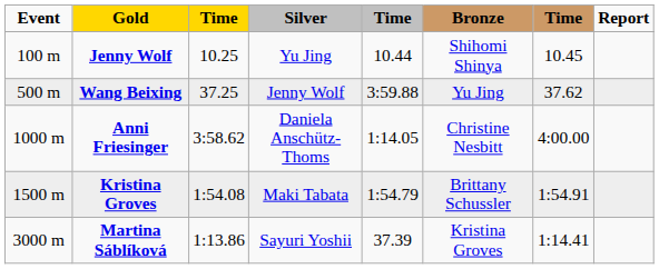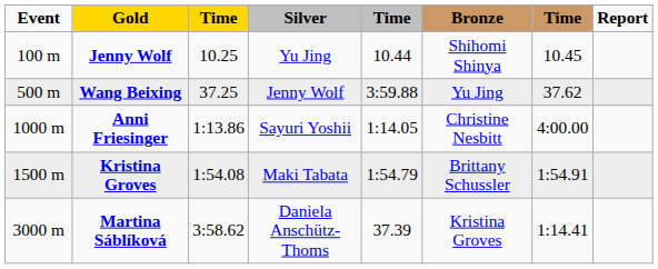 <table class="wikitable">
 <tr>
 <td width="80" align="center"><strong>Event</strong></td>
 <td width="150" bgcolor="gold" align="center"><strong>Gold</strong></td>
 <td width="50" bgcolor="gold" align="center"><strong>Time</strong></td>
 <td width="150" bgcolor="silver" align="center"><strong>Silver</strong></td>
 <td width="50" bgcolor="silver" align="center"><strong>Time</strong></td>
 <td width="150" bgcolor="#CC9966" align="center"><strong>Bronze</strong></td>
 <td width="50" bgcolor="#CC9966" align="center"><strong>Time</strong></td>
 <td width="50" align="center"><strong>Report</strong></td>
 </tr>
 <tr bgcolor="#cccccc">
 </tr>
 <tr>
 <td align="center">100 m</td>
 <td align="center"><strong><a href='#'>Jenny Wolf</a></strong><br><small></small></td>
 <td align="center">10.25</td>
 <td align="center"><a href='#'>Yu Jing</a><br><small></small></td>
 <td align="center">10.44</td>
 <td align="center"><a href='#'>Shihomi Shinya</a><br><small></small></td>
 <td align="center">10.45</td>
 <td align="center"></td>
 </tr>
 <tr bgcolor="#eeeeee">
 <td align="center">500 m</td>
 <td align="center"><strong><a href='#'>Wang Beixing</a></strong><br><small></small></td>
 <td align="center">37.25</td>
 <td align="center"><a href='#'>Jenny Wolf</a><br><small></small></td>
 <td align="center">3:59.88</td>
 <td align="center"><a href='#'>Yu Jing</a><br><small></small></td>
 <td align="center">37.62</td>
 <td align="center"></td>
 </tr>
 <tr>
 <td align="center">1000 m</td>
 <td align="center"><strong><a href='#'>Anni Friesinger</a></strong><br><small></small></td>
-<td align="center">3:58.62</td>
-<td align="center"><a href='#'>Daniela Anschütz-Thoms</a><br><small></small></td>
+<td align="center">1:13.86</td>
+<td align="center"><a href='#'>Sayuri Yoshii</a><br><small></small></td>
 <td align="center">1:14.05</td>
 <td align="center"><a href='#'>Christine Nesbitt</a><br><small></small></td>
 <td align="center">4:00.00</td>
 <td align="center"></td>
 </tr>
 <tr bgcolor="#eeeeee">
 <td align="center">1500 m</td>
 <td align="center"><strong><a href='#'>Kristina Groves</a></strong><br><small></small></td>
 <td align="center">1:54.08</td>
 <td align="center"><a href='#'>Maki Tabata</a><br><small></small></td>
 <td align="center">1:54.79</td>
 <td align="center"><a href='#'>Brittany Schussler</a><br><small></small></td>
 <td align="center">1:54.91</td>
 <td align="center"></td>
 </tr>
 <tr>
 <td align="center">3000 m</td>
 <td align="center"><strong><a href='#'>Martina Sáblíková</a></strong><br><small></small></td>
-<td align="center">1:13.86</td>
-<td align="center"><a href='#'>Sayuri Yoshii</a><br><small></small></td>
+<td align="center">3:58.62</td>
+<td align="center"><a href='#'>Daniela Anschütz-Thoms</a><br><small></small></td>
 <td align="center">37.39</td>
 <td align="center"><a href='#'>Kristina Groves</a><br><small></small></td>
 <td align="center">1:14.41</td>
 <td align="center"></td>
 </tr>
 </table>
